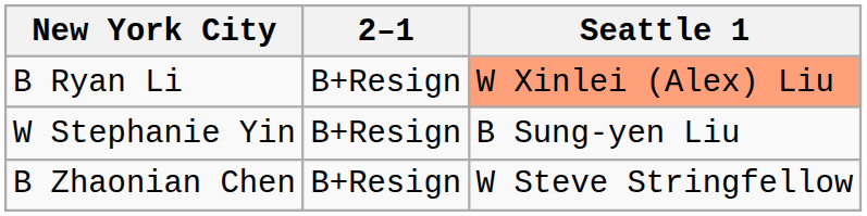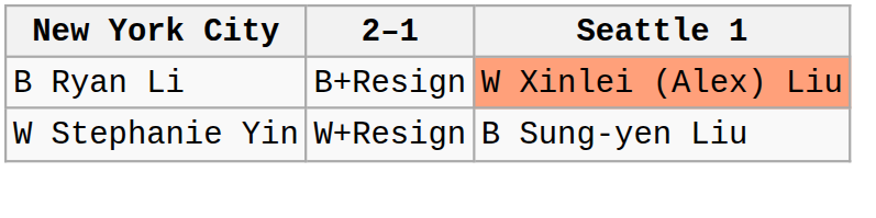 <table class="wikitable">
 <tr>
 <th>New York City</th>
 <th>2–1</th>
 <th>Seattle 1</th>
 </tr>
 <tr>
 <td>B Ryan Li</td>
 <td>B+Resign</td>
 <td style="background: lightsalmon;">W Xinlei (Alex) Liu</td>
 </tr>
 <tr>
 <td>W Stephanie Yin</td>
-<td>B+Resign</td>
+<td>W+Resign</td>
 <td>B Sung-yen Liu</td>
 </tr>
-<tr>
-<td>B Zhaonian Chen</td>
-<td>B+Resign</td>
-<td>W Steve Stringfellow</td>
-</tr>
 </table>
